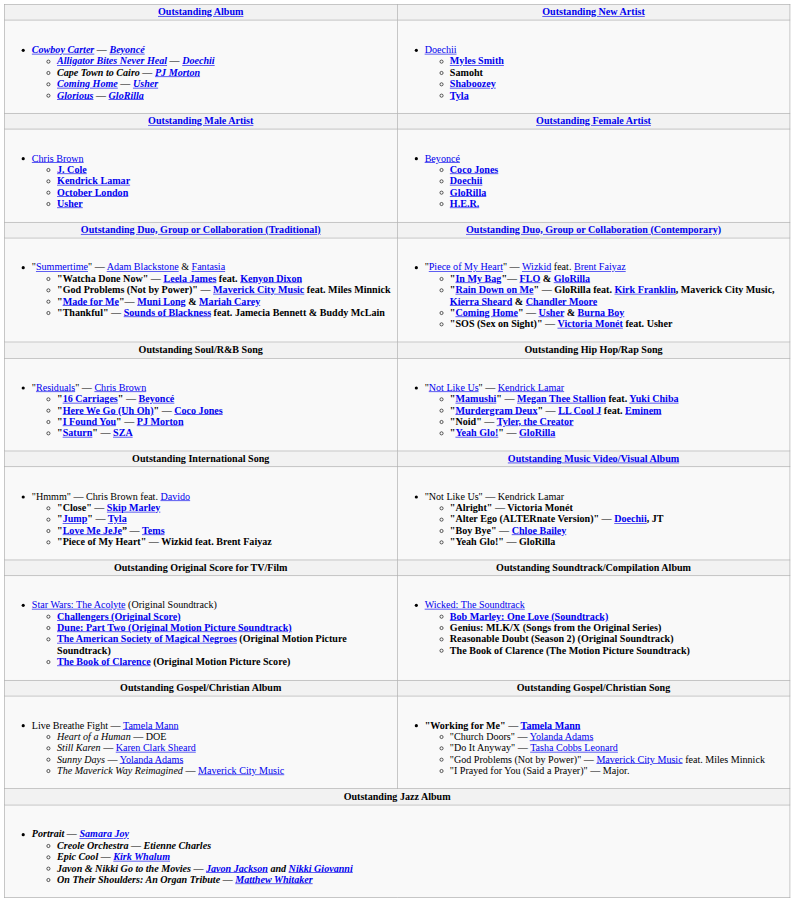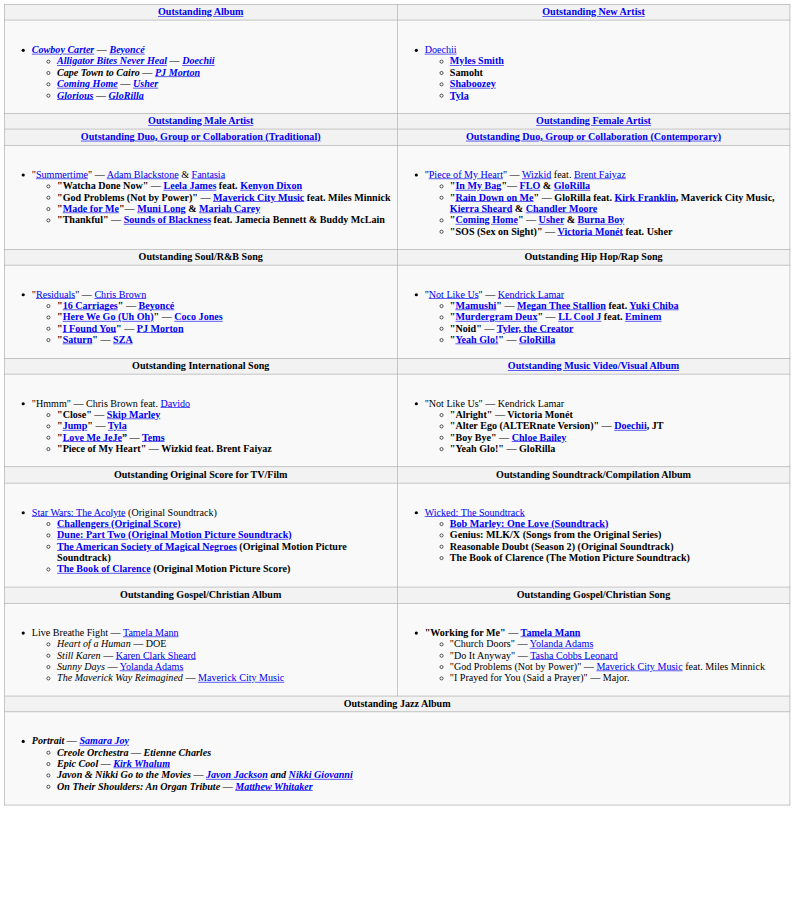 <table class="wikitable">
 <tr>
 <th style="width=50%"><a href='#'>Outstanding Album</a></th>
 <th style="width=50%"><a href='#'>Outstanding New Artist</a></th>
 </tr>
 <tr>
 <td valign="top" width="50%"><br><ul><li><strong><em><a href='#'>Cowboy Carter</a><em> — <a href='#'>Beyoncé</a><strong><ul><li></em><a href='#'>Alligator Bites Never Heal</a><em> — <a href='#'>Doechii</a></li><li></em>Cape Town to Cairo<em> — <a href='#'>PJ Morton</a></li><li><a href='#'></em>Coming Home<em></a> — <a href='#'>Usher</a></li><li></em><a href='#'>Glorious</a><em> — <a href='#'>GloRilla</a></li></ul></li></ul></td>
 <td valign="top" width="50%"><br><ul><li></strong><a href='#'>Doechii</a><strong><ul><li><a href='#'>Myles Smith</a></li><li>Samoht</li><li><a href='#'>Shaboozey</a></li><li><a href='#'>Tyla</a></li></ul></li></ul></td>
 </tr>
 <tr>
 <th style="width=50%"><a href='#'>Outstanding Male Artist</a></th>
 <th style="width=50%"><a href='#'>Outstanding Female Artist</a></th>
-</tr>
-<tr>
-<td valign="top" width="50%"><br><ul><li></strong><a href='#'>Chris Brown</a><strong><ul><li><a href='#'>J. Cole</a></li><li><a href='#'>Kendrick Lamar</a></li><li><a href='#'>October London</a></li><li><a href='#'>Usher</a></li></ul></li></ul></td>
-<td valign="top" width="50%"><br><ul><li></strong><a href='#'>Beyoncé</a><strong><ul><li><a href='#'>Coco Jones</a></li><li><a href='#'>Doechii</a></li><li><a href='#'>GloRilla</a></li><li><a href='#'>H.E.R.</a></li></ul></li></ul></td>
 </tr>
 <tr>
 <th style="width=50%"><a href='#'>Outstanding Duo, Group or Collaboration (Traditional)</a></th>
 <th style="width=50%"><a href='#'>Outstanding Duo, Group or Collaboration (Contemporary)</a></th>
 </tr>
 <tr>
 <td valign="top" width="50%"><br><ul><li></strong>"<a href='#'>Summertime</a>" — <a href='#'>Adam Blackstone</a> & <a href='#'>Fantasia</a><strong><ul><li>"Watcha Done Now" — <a href='#'>Leela James</a> feat. <a href='#'>Kenyon Dixon</a></li><li>"God Problems (Not by Power)" — <a href='#'>Maverick City Music</a> feat. Miles Minnick</li><li>"<a href='#'>Made for Me</a>"— <a href='#'>Muni Long</a> & <a href='#'>Mariah Carey</a></li><li>"Thankful" — <a href='#'>Sounds of Blackness</a> feat. Jamecia Bennett & Buddy McLain</li></ul></li></ul></td>
 <td valign="top" width="50%"><br><ul><li></strong>"<a href='#'>Piece of My Heart</a>" — <a href='#'>Wizkid</a> feat. <a href='#'>Brent Faiyaz</a><strong><ul><li>"<a href='#'>In My Bag</a>"— <a href='#'>FLO</a> & <a href='#'>GloRilla</a></li><li>"<a href='#'>Rain Down on Me</a>" — GloRilla feat. <a href='#'>Kirk Franklin</a>, Maverick City Music, <a href='#'>Kierra Sheard</a> & <a href='#'>Chandler Moore</a></li><li>"<a href='#'>Coming Home</a>" — <a href='#'>Usher</a> & <a href='#'>Burna Boy</a></li><li>"SOS (Sex on Sight)" — <a href='#'>Victoria Monét</a> feat. Usher</li></ul></li></ul></td>
 </tr>
 <tr>
 <th style="width=50%">Outstanding Soul/R&B Song</th>
 <th style="width=50%">Outstanding Hip Hop/Rap Song</th>
 </tr>
 <tr>
 <td valign="top" width="50%"><br><ul><li></strong>"<a href='#'>Residuals</a>" — <a href='#'>Chris Brown</a><strong><ul><li>"<a href='#'>16 Carriages</a>" — <a href='#'>Beyoncé</a></li><li>"<a href='#'>Here We Go (Uh Oh)</a>" — <a href='#'>Coco Jones</a></li><li>"<a href='#'>I Found You</a>" — <a href='#'>PJ Morton</a></li><li>"<a href='#'>Saturn</a>" — <a href='#'>SZA</a></li></ul></li></ul></td>
 <td valign="top" width="50%"><br><ul><li></strong>"<a href='#'>Not Like Us</a>" — <a href='#'>Kendrick Lamar</a><strong><ul><li>"<a href='#'>Mamushi</a>" — <a href='#'>Megan Thee Stallion</a> feat. <a href='#'>Yuki Chiba</a></li><li>"<a href='#'>Murdergram Deux</a>" — <a href='#'>LL Cool J</a> feat. <a href='#'>Eminem</a></li><li>"Noid" — <a href='#'>Tyler, the Creator</a></li><li>"<a href='#'>Yeah Glo!</a>" — <a href='#'>GloRilla</a></li></ul></li></ul></td>
 </tr>
 <tr>
 <th style="width=50%">Outstanding International Song</th>
 <th style="width=50%"><a href='#'>Outstanding Music Video/Visual Album</a></th>
 </tr>
 <tr>
 <td valign="top" width="50%"><br><ul><li></strong>"Hmmm" —  Chris Brown feat. <a href='#'>Davido</a><strong><ul><li>"Close" — <a href='#'>Skip Marley</a></li><li>"<a href='#'>Jump</a>" — <a href='#'>Tyla</a></li><li>"<a href='#'>Love Me JeJe</a>” — <a href='#'>Tems</a></li><li>"Piece of My Heart" — Wizkid feat. Brent Faiyaz</li></ul></li></ul></td>
 <td valign="top" width="50%"><br><ul><li></strong>"Not Like Us" — Kendrick Lamar<strong><ul><li>"Alright" — Victoria Monét</li><li>"Alter Ego (ALTERnate Version)" — <a href='#'>Doechii</a>, JT</li><li>"Boy Bye" — <a href='#'>Chloe Bailey</a></li><li>"Yeah Glo!" — GloRilla</li></ul></li></ul></td>
 </tr>
 <tr>
 <th style="width=50%">Outstanding Original Score for TV/Film</th>
 <th style="width=50%">Outstanding Soundtrack/Compilation Album</th>
 </tr>
 <tr>
 <td valign="top" width="50%"><br><ul><li></em></strong><a href='#'>Star Wars: The Acolyte</a> (Original Soundtrack)<strong><em><ul><li></em><a href='#'>Challengers (Original Score)</a><em></li><li></em><a href='#'>Dune: Part Two (Original Motion Picture Soundtrack)</a><em></li><li></em><a href='#'>The American Society of Magical Negroes</a> (Original Motion Picture Soundtrack)<em></li><li></em><a href='#'>The Book of Clarence</a> (Original Motion Picture Score)<em></li></ul></li></ul></td>
 <td valign="top" width="50%"><br><ul><li></em></strong><a href='#'>Wicked: The Soundtrack</a><strong><em><ul><li></em><a href='#'>Bob Marley: One Love (Soundtrack)</a><em></li><li></em>Genius: MLK/X (Songs from the Original Series)<em></li><li></em>Reasonable Doubt (Season 2)<em> </em>(Original Soundtrack)<em></li><li></em>The Book of Clarence (The Motion Picture Soundtrack)<em></li></ul></li></ul></td>
 </tr>
 <tr>
 <th style="width=50%">Outstanding Gospel/Christian Album</th>
 <th style="width=50%">Outstanding Gospel/Christian Song</th>
 </tr>
 <tr>
 <td valign="top" width="50%"><br><ul><li></em></strong>Live Breathe Fight</em> — <a href='#'>Tamela Mann</a></strong><ul><li><em>Heart of a Human</em> — DOE</li><li><em>Still Karen</em> — <a href='#'>Karen Clark Sheard</a></li><li><em>Sunny Days</em> — <a href='#'>Yolanda Adams</a></li><li><em>The Maverick Way Reimagined</em> — <a href='#'>Maverick City Music</a></li></ul></li></ul></td>
 <td valign="top" width="50%"><br><ul><li><strong>"Working for Me" — <a href='#'>Tamela Mann</a></strong><ul><li>"Church Doors" — <a href='#'>Yolanda Adams</a></li><li>"Do It Anyway" — <a href='#'>Tasha Cobbs Leonard</a></li><li>"God Problems (Not by Power)" — <a href='#'>Maverick City Music</a> feat. Miles Minnick</li><li>"I Prayed for You (Said a Prayer)" — Major.</li></ul></li></ul></td>
 </tr>
 <tr>
 <th colspan="2" style="width=50%">Outstanding Jazz Album</th>
 </tr>
 <tr>
 <td colspan="2" valign="top" width="50%"><br><ul><li><strong><em>Portrait<em> — <a href='#'>Samara Joy</a><strong><ul><li></em>Creole Orchestra<em> — Etienne Charles</li><li></em>Epic Cool<em> — <a href='#'>Kirk Whalum</a></li><li></em>Javon & Nikki Go to the Movies<em> — <a href='#'>Javon Jackson</a> and <a href='#'>Nikki Giovanni</a></li><li></em>On Their Shoulders: An Organ Tribute<em> — <a href='#'>Matthew Whitaker</a></li></ul></li></ul></td>
 </tr>
 </table>
